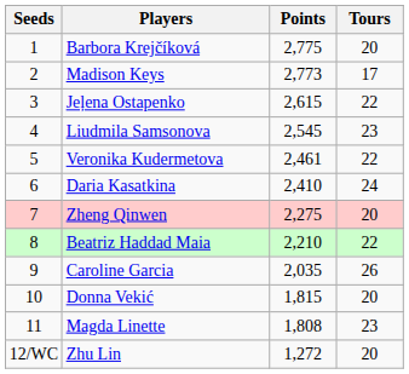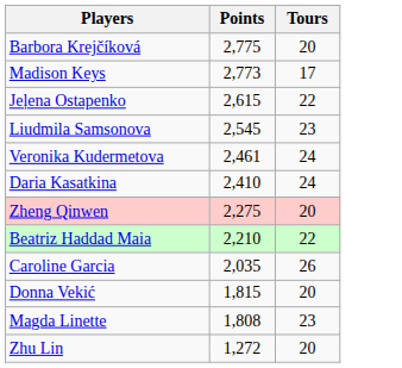 <table class="sortable wikitable nowrap" style=text-align:center;font-size:90%>
 <tr>
-<th width=20>Seeds</th>
 <th width=170>Players</th>
 <th width=50>Points</th>
 <th width=50>Tours</th>
 </tr>
 <tr>
-<td>1</td>
 <td align=left> <a href='#'>Barbora Krejčíková</a></td>
 <td>2,775</td>
 <td>20</td>
 </tr>
 <tr>
-<td>2</td>
 <td align=left> <a href='#'>Madison Keys</a></td>
 <td>2,773</td>
 <td>17</td>
 </tr>
 <tr>
-<td>3</td>
 <td align=left> <a href='#'>Jeļena Ostapenko</a></td>
 <td>2,615</td>
 <td>22</td>
 </tr>
 <tr>
-<td>4</td>
 <td align=left> <a href='#'>Liudmila Samsonova</a></td>
 <td>2,545</td>
 <td>23</td>
 </tr>
 <tr>
-<td>5</td>
 <td align=left> <a href='#'>Veronika Kudermetova</a></td>
 <td>2,461</td>
-<td>22</td>
+<td>24</td>
 </tr>
 <tr>
-<td>6</td>
 <td align=left> <a href='#'>Daria Kasatkina</a></td>
 <td>2,410</td>
 <td>24</td>
 </tr>
 <tr style="background:#fcc;">
-<td>7</td>
 <td align=left> <a href='#'>Zheng Qinwen</a></td>
 <td>2,275</td>
 <td>20</td>
 </tr>
 <tr style="background:#cfc;">
-<td>8</td>
 <td align=left> <a href='#'>Beatriz Haddad Maia</a></td>
 <td>2,210</td>
 <td>22</td>
 </tr>
 <tr>
-<td>9</td>
 <td align=left> <a href='#'>Caroline Garcia</a></td>
 <td>2,035</td>
 <td>26</td>
 </tr>
 <tr>
-<td>10</td>
 <td align=left> <a href='#'>Donna Vekić</a></td>
 <td>1,815</td>
 <td>20</td>
 </tr>
 <tr>
-<td>11</td>
 <td align=left> <a href='#'>Magda Linette</a></td>
 <td>1,808</td>
 <td>23</td>
 </tr>
 <tr>
-<td>12/WC</td>
 <td align=left> <a href='#'>Zhu Lin</a></td>
 <td>1,272</td>
 <td>20</td>
 </tr>
 </table>
